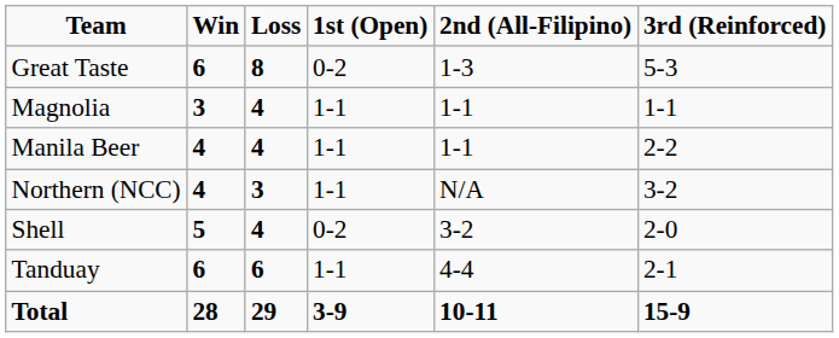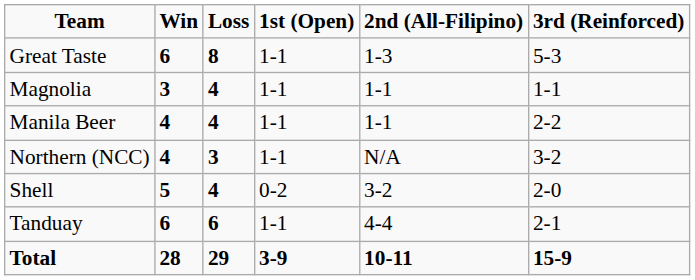 <table class=wikitable sortable>
 <tr align=center>
 <td><strong>Team</strong></td>
 <td><strong>Win</strong></td>
 <td><strong>Loss</strong></td>
 <td><strong>1st (Open)</strong></td>
 <td><strong>2nd (All-Filipino)</strong></td>
 <td><strong>3rd (Reinforced)</strong></td>
 </tr>
 <tr>
 <td>Great Taste</td>
 <td><strong>6</strong></td>
 <td><strong>8</strong></td>
-<td>0-2</td>
+<td>1-1</td>
 <td>1-3</td>
 <td>5-3</td>
 </tr>
 <tr>
 <td>Magnolia</td>
 <td><strong>3</strong></td>
 <td><strong>4</strong></td>
 <td>1-1</td>
 <td>1-1</td>
 <td>1-1</td>
 </tr>
 <tr>
 <td>Manila Beer</td>
 <td><strong>4</strong></td>
 <td><strong>4</strong></td>
 <td>1-1</td>
 <td>1-1</td>
 <td>2-2</td>
 </tr>
 <tr>
 <td>Northern (NCC)</td>
 <td><strong>4</strong></td>
 <td><strong>3</strong></td>
 <td>1-1</td>
 <td>N/A</td>
 <td>3-2</td>
 </tr>
 <tr>
 <td>Shell</td>
 <td><strong>5</strong></td>
 <td><strong>4</strong></td>
 <td>0-2</td>
 <td>3-2</td>
 <td>2-0</td>
 </tr>
 <tr>
 <td>Tanduay</td>
 <td><strong>6</strong></td>
 <td><strong>6</strong></td>
 <td>1-1</td>
 <td>4-4</td>
 <td>2-1</td>
 </tr>
 <tr>
 <td><strong>Total</strong></td>
 <td><strong>28</strong></td>
 <td><strong>29</strong></td>
 <td><strong>3-9</strong></td>
 <td><strong>10-11</strong></td>
 <td><strong>15-9</strong></td>
 </tr>
 </table>
